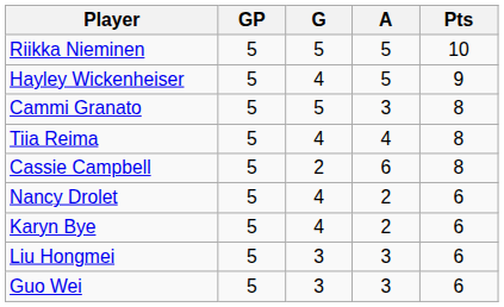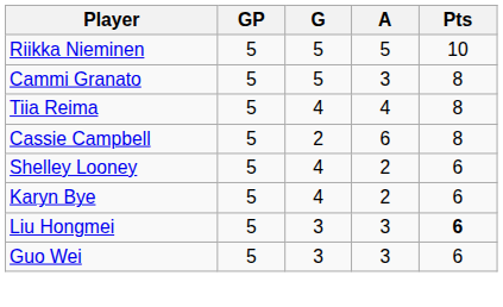 <table class="wikitable sortable" style="text-align:center;">
 <tr>
 <th width="175px">Player</th>
 <th width="50px">GP</th>
 <th width="50px">G</th>
 <th width="50px">A</th>
 <th width="60px">Pts</th>
 </tr>
 <tr align=center>
 <td align=left> <a href='#'>Riikka Nieminen</a></td>
 <td>5</td>
 <td>5</td>
 <td>5</td>
 <td>10</td>
-</tr>
-<tr align=center>
-<td align=left> <a href='#'>Hayley Wickenheiser</a></td>
-<td>5</td>
-<td>4</td>
-<td>5</td>
-<td>9</td>
 </tr>
 <tr align=center>
 <td align=left> <a href='#'>Cammi Granato</a></td>
 <td>5</td>
 <td>5</td>
 <td>3</td>
 <td>8</td>
 </tr>
 <tr align=center>
 <td align=left> <a href='#'>Tiia Reima</a></td>
 <td>5</td>
 <td>4</td>
 <td>4</td>
 <td>8</td>
 </tr>
 <tr align=center>
 <td align=left> <a href='#'>Cassie Campbell</a></td>
 <td>5</td>
 <td>2</td>
 <td>6</td>
 <td>8</td>
 </tr>
 <tr align=center>
-<td align=left> <a href='#'>Nancy Drolet</a></td>
+<td align=left> <a href='#'>Shelley Looney</a></td>
 <td>5</td>
 <td>4</td>
 <td>2</td>
 <td>6</td>
 </tr>
 <tr align=center>
 <td align=left> <a href='#'>Karyn Bye</a></td>
 <td>5</td>
 <td>4</td>
 <td>2</td>
 <td>6</td>
 </tr>
 <tr align=center>
 <td align=left> <a href='#'>Liu Hongmei</a></td>
 <td>5</td>
 <td>3</td>
 <td>3</td>
-<td>6</td>
+<td><strong>6</strong></td>
 </tr>
 <tr align=center>
 <td align=left> <a href='#'>Guo Wei</a></td>
 <td>5</td>
 <td>3</td>
 <td>3</td>
 <td>6</td>
 </tr>
 </table>
